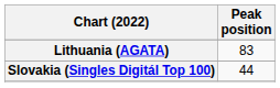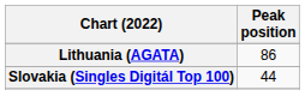 <table class="wikitable sortable plainrowheaders" style="text-align:center">
 <tr>
 <th scope="col">Chart (2022)</th>
 <th scope="col">Peak<br>position</th>
 </tr>
 <tr>
 </tr>
 <tr>
 </tr>
 <tr>
 </tr>
 <tr>
 </tr>
 <tr>
 </tr>
 <tr>
 </tr>
 <tr>
 </tr>
 <tr>
 <th scope="row">Lithuania (<a href='#'>AGATA</a>)</th>
-<td>83</td>
+<td>86</td>
 </tr>
 <tr>
 </tr>
 <tr>
 </tr>
 <tr>
 </tr>
 <tr>
 <th scope="row">Slovakia (<a href='#'>Singles Digitál Top 100</a>)</th>
 <td>44</td>
 </tr>
 <tr>
 </tr>
 <tr>
 </tr>
 <tr>
 </tr>
 <tr>
 </tr>
 <tr>
 </tr>
 <tr>
 </tr>
 <tr>
 </tr>
 </table>
